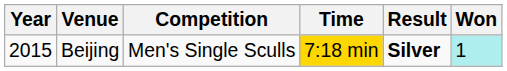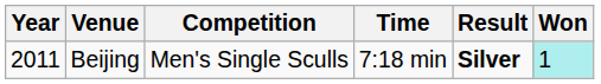 <table class="wikitable">
 <tr>
 <th>Year</th>
 <th>Venue</th>
 <th>Competition</th>
 <th>Time</th>
 <th>Result</th>
 <th>Won</th>
 </tr>
 <tr>
-<td>2015</td>
+<td>2011</td>
 <td>Beijing</td>
 <td>Men's Single Sculls</td>
-<td style="background: gold;">7:18 min</td>
+<td>7:18 min</td>
 <td><strong>Silver</strong></td>
 <td style="background: paleturquoise;">1</td>
 </tr>
 </table>
